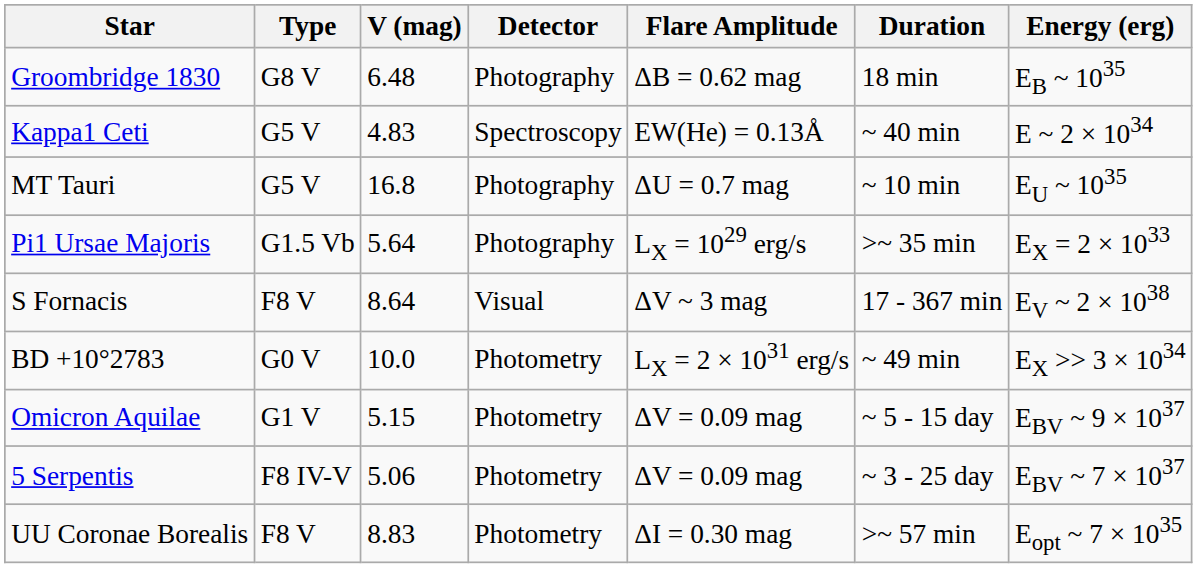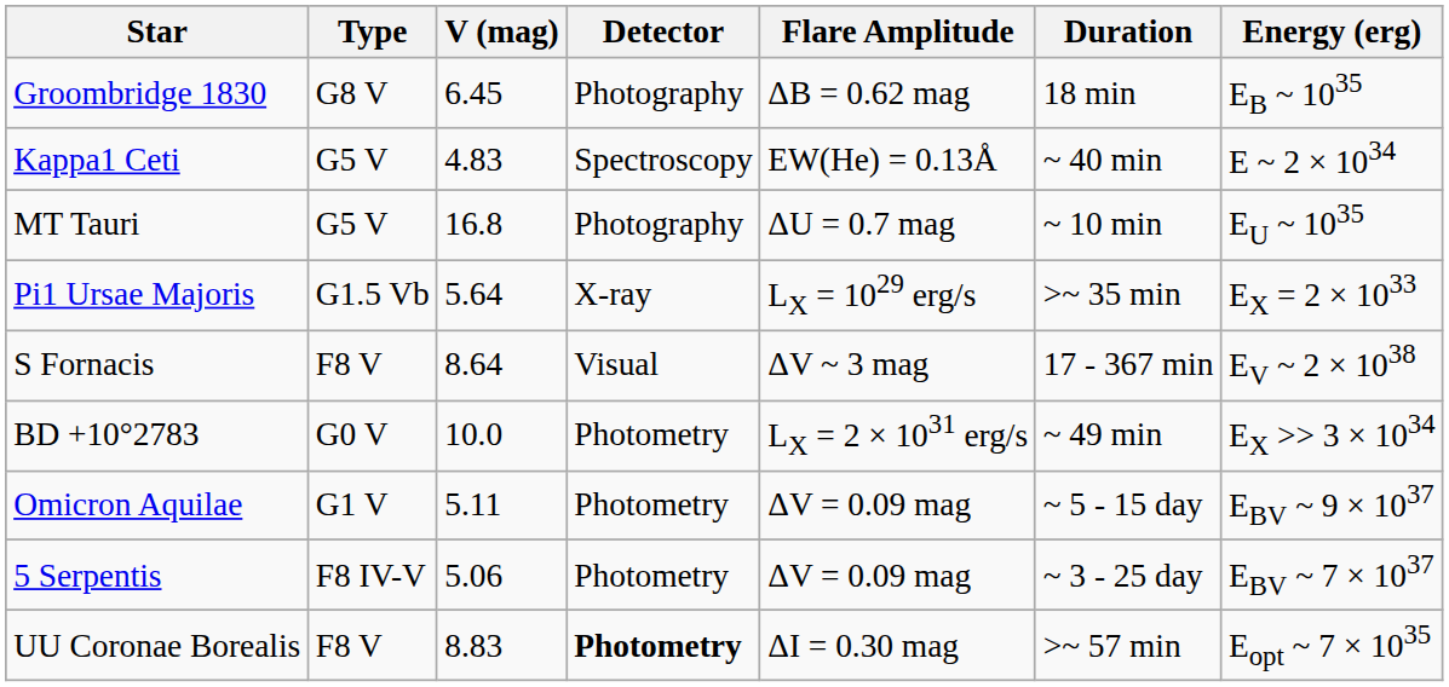 <table class="wikitable">
 <tr>
 <th>Star</th>
 <th>Type</th>
 <th>V (mag)</th>
 <th>Detector</th>
 <th>Flare Amplitude</th>
 <th>Duration</th>
 <th>Energy (erg)</th>
 </tr>
 <tr>
 <td><a href='#'>Groombridge 1830</a></td>
 <td>G8 V</td>
-<td>6.48</td>
+<td>6.45</td>
 <td>Photography</td>
 <td>ΔB = 0.62 mag</td>
 <td>18 min</td>
 <td>E<sub>B</sub> ~ 10<sup>35</sup></td>
 </tr>
 <tr>
 <td><a href='#'>Kappa1 Ceti</a></td>
 <td>G5 V</td>
 <td>4.83</td>
 <td>Spectroscopy</td>
 <td>EW(He) = 0.13Å</td>
 <td>~ 40 min</td>
 <td>E ~ 2 × 10<sup>34</sup></td>
 </tr>
 <tr>
 <td>MT Tauri</td>
 <td>G5 V</td>
 <td>16.8</td>
 <td>Photography</td>
 <td>ΔU = 0.7 mag</td>
 <td>~ 10 min</td>
 <td>E<sub>U</sub> ~ 10<sup>35</sup></td>
 </tr>
 <tr>
 <td><a href='#'>Pi1 Ursae Majoris</a></td>
 <td>G1.5 Vb</td>
 <td>5.64</td>
-<td>Photography</td>
+<td>X-ray</td>
 <td>L<sub>X</sub> = 10<sup>29</sup> erg/s</td>
 <td>>~ 35 min</td>
 <td>E<sub>X</sub> = 2 × 10<sup>33</sup></td>
 </tr>
 <tr>
 <td>S Fornacis</td>
 <td>F8 V</td>
 <td>8.64</td>
 <td>Visual</td>
 <td>ΔV ~ 3 mag</td>
 <td>17 - 367 min</td>
 <td>E<sub>V</sub> ~ 2 × 10<sup>38</sup></td>
 </tr>
 <tr>
 <td>BD +10°2783</td>
 <td>G0 V</td>
 <td>10.0</td>
 <td>Photometry</td>
 <td>L<sub>X</sub> = 2 × 10<sup>31</sup> erg/s</td>
 <td>~ 49 min</td>
 <td>E<sub>X</sub> >> 3 × 10<sup>34</sup></td>
 </tr>
 <tr>
 <td><a href='#'>Omicron Aquilae</a></td>
 <td>G1 V</td>
-<td>5.15</td>
+<td>5.11</td>
 <td>Photometry</td>
 <td>ΔV = 0.09 mag</td>
 <td>~ 5 - 15 day</td>
 <td>E<sub>BV</sub> ~ 9 × 10<sup>37</sup></td>
 </tr>
 <tr>
 <td><a href='#'>5 Serpentis</a></td>
 <td>F8 IV-V</td>
 <td>5.06</td>
 <td>Photometry</td>
 <td>ΔV = 0.09 mag</td>
 <td>~ 3 - 25 day</td>
 <td>E<sub>BV</sub> ~ 7 × 10<sup>37</sup></td>
 </tr>
 <tr>
 <td>UU Coronae Borealis</td>
 <td>F8 V</td>
 <td>8.83</td>
-<td>Photometry</td>
+<td><strong>Photometry</strong></td>
 <td>ΔI = 0.30 mag</td>
 <td>>~ 57 min</td>
 <td>E<sub>opt</sub> ~ 7 × 10<sup>35</sup></td>
 </tr>
 </table>
